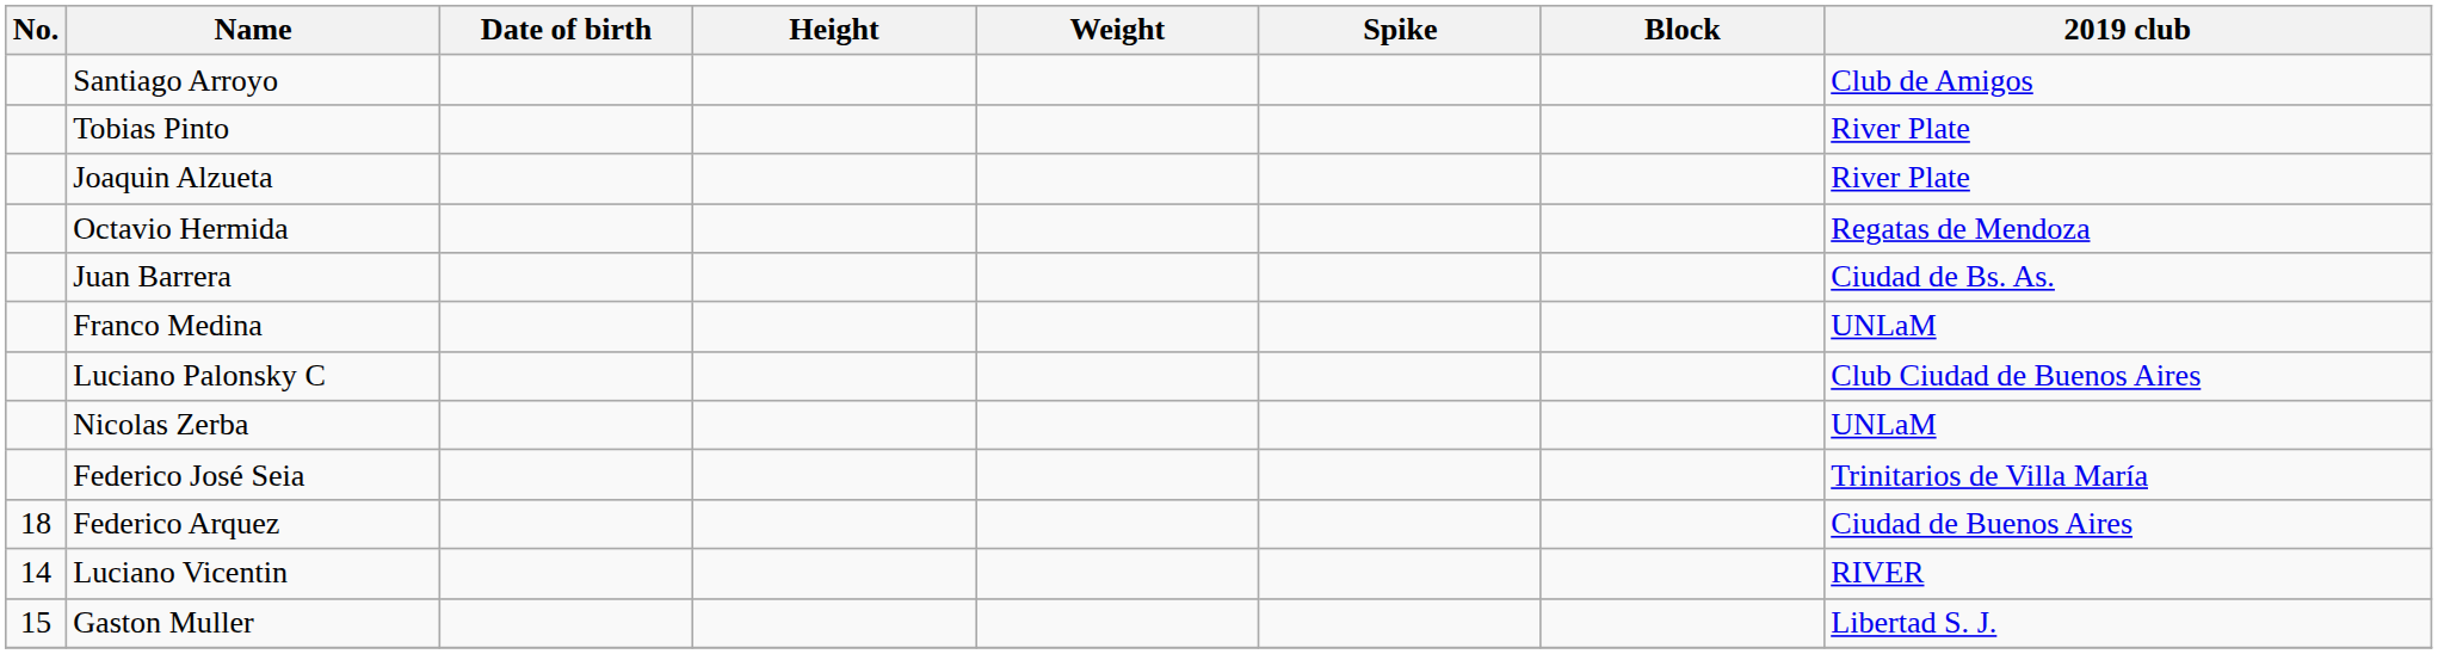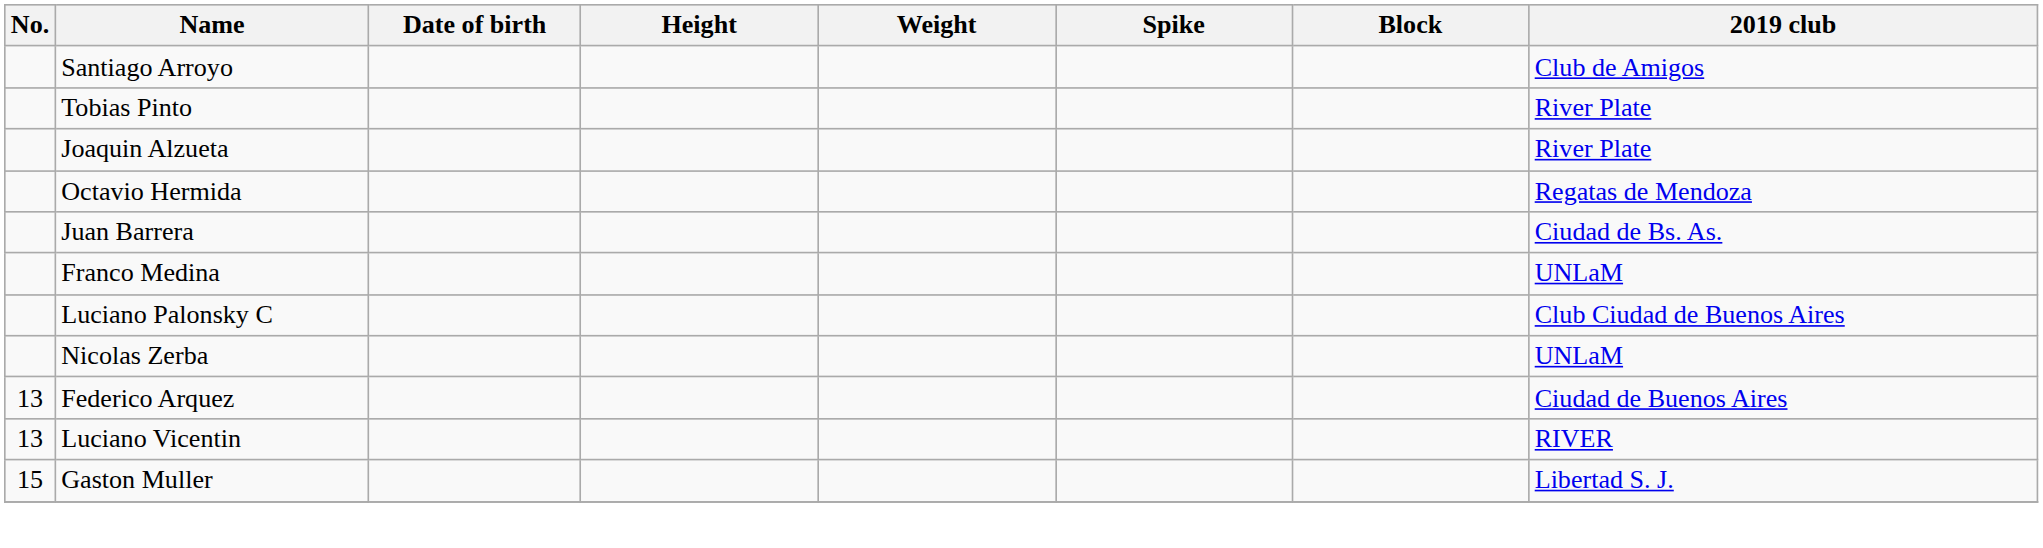 <table class="wikitable sortable" style="font-size:100%; text-align:center;">
 <tr>
 <th>No.</th>
 <th style="width:12em">Name</th>
 <th style="width:8em">Date of birth</th>
 <th style="width:9em">Height</th>
 <th style="width:9em">Weight</th>
 <th style="width:9em">Spike</th>
 <th style="width:9em">Block</th>
 <th style="width:20em">2019 club</th>
 </tr>
 <tr>
 <td></td>
 <td align=left>Santiago Arroyo</td>
 <td align=right></td>
 <td></td>
 <td></td>
 <td></td>
 <td></td>
 <td align=left> <a href='#'>Club de Amigos</a></td>
 </tr>
 <tr>
 <td></td>
 <td align=left>Tobias Pinto</td>
 <td align=right></td>
 <td></td>
 <td></td>
 <td></td>
 <td></td>
 <td align=left> <a href='#'>River Plate</a></td>
 </tr>
 <tr>
 <td></td>
 <td align=left>Joaquin Alzueta</td>
 <td align=right></td>
 <td></td>
 <td></td>
 <td></td>
 <td></td>
 <td align=left> <a href='#'>River Plate</a></td>
 </tr>
 <tr>
 <td></td>
 <td align=left>Octavio Hermida</td>
 <td align=right></td>
 <td></td>
 <td></td>
 <td></td>
 <td></td>
 <td align=left> <a href='#'>Regatas de Mendoza</a></td>
 </tr>
 <tr>
 <td></td>
 <td align=left>Juan Barrera</td>
 <td align=right></td>
 <td></td>
 <td></td>
 <td></td>
 <td></td>
 <td align=left> <a href='#'>Ciudad de Bs. As.</a></td>
 </tr>
 <tr>
 <td></td>
 <td align=left>Franco Medina</td>
 <td align=right></td>
 <td></td>
 <td></td>
 <td></td>
 <td></td>
 <td align=left> <a href='#'>UNLaM</a></td>
 </tr>
 <tr>
 <td></td>
 <td align=left>Luciano Palonsky C</td>
 <td align=right></td>
 <td></td>
 <td></td>
 <td></td>
 <td></td>
 <td align=left> <a href='#'>Club Ciudad de Buenos Aires</a></td>
 </tr>
 <tr>
 <td></td>
 <td align=left>Nicolas Zerba</td>
 <td align=right></td>
 <td></td>
 <td></td>
 <td></td>
 <td></td>
 <td align=left> <a href='#'>UNLaM</a></td>
 </tr>
 <tr>
-<td></td>
-<td align=left>Federico José Seia</td>
-<td align=right></td>
-<td></td>
-<td></td>
-<td></td>
-<td></td>
-<td align=left> <a href='#'>Trinitarios de Villa María</a></td>
-</tr>
-<tr>
-<td>18</td>
+<td>13</td>
 <td align=left>Federico Arquez</td>
 <td align=right></td>
 <td></td>
 <td></td>
 <td></td>
 <td></td>
 <td align=left> <a href='#'>Ciudad de Buenos Aires</a></td>
 </tr>
 <tr>
-<td>14</td>
+<td>13</td>
 <td align=left>Luciano Vicentin</td>
 <td align=right></td>
 <td></td>
 <td></td>
 <td></td>
 <td></td>
 <td align=left> <a href='#'>RIVER</a></td>
 </tr>
 <tr>
 <td>15</td>
 <td align=left>Gaston Muller</td>
 <td align=right></td>
 <td></td>
 <td></td>
 <td></td>
 <td></td>
 <td align=left> <a href='#'>Libertad S. J.</a></td>
 </tr>
 <tr>
 </tr>
 </table>
